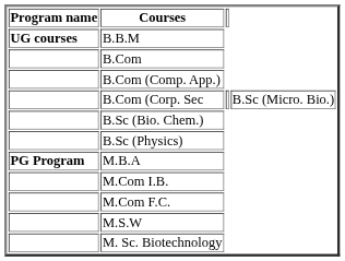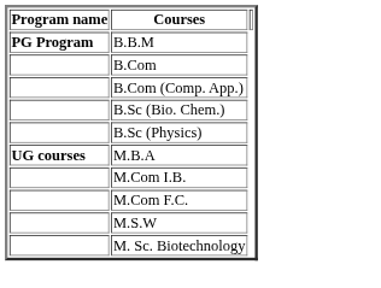 <table border = "3">
 <tr>
 <th>Program name</th>
 <th>Courses</th>
 <th></th>
 </tr>
 <tr>
-<td><strong>UG courses</strong></td>
+<td><strong>PG Program</strong></td>
 <td>B.B.M</td>
 </tr>
 <tr>
 <td></td>
 <td>B.Com</td>
 </tr>
 <tr>
 <td></td>
 <td>B.Com (Comp. App.)</td>
 </tr>
 <tr>
 <td></td>
-<td>B.Com (Corp. Sec</td>
-<td></td>
-<td>B.Sc (Micro. Bio.)</td>
-</tr>
-<tr>
-<td></td>
 <td>B.Sc (Bio. Chem.)</td>
 </tr>
 <tr>
 <td></td>
 <td>B.Sc (Physics)</td>
 </tr>
 <tr>
-<td><strong>PG Program</strong></td>
+<td><strong>UG courses</strong></td>
 <td>M.B.A</td>
 </tr>
 <tr>
 <td></td>
 <td>M.Com I.B.</td>
 </tr>
 <tr>
 <td></td>
 <td>M.Com F.C.</td>
 </tr>
 <tr>
 <td></td>
 <td>M.S.W</td>
 </tr>
 <tr>
 <td></td>
 <td>M. Sc. Biotechnology</td>
 </tr>
 </table>
